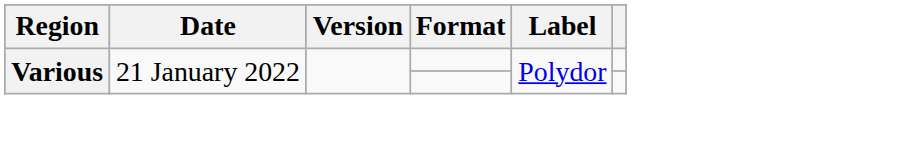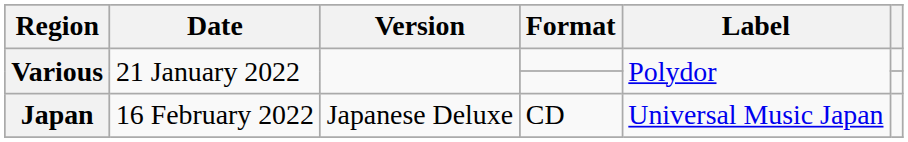 <table class="wikitable plainrowheaders">
 <tr>
 <th scope="col">Region</th>
 <th scope="col">Date</th>
 <th scope="col">Version</th>
 <th scope="col">Format</th>
 <th scope="col">Label</th>
 <th scope="col"></th>
 </tr>
 <tr>
 <th scope="row" rowspan="2">Various</th>
 <td rowspan="2">21 January 2022</td>
 <td rowspan="2"></td>
 <td></td>
 <td rowspan="2"><a href='#'>Polydor</a></td>
 <td style="text-align:center;"></td>
 </tr>
 <tr>
 <td></td>
 <td></td>
 </tr>
+<tr>
+<th scope="row">Japan</th>
+<td>16 February 2022</td>
+<td>Japanese Deluxe</td>
+<td>CD</td>
+<td><a href='#'>Universal Music Japan</a></td>
+<td style="text-align:center;"></td>
+</tr>
 </table>
